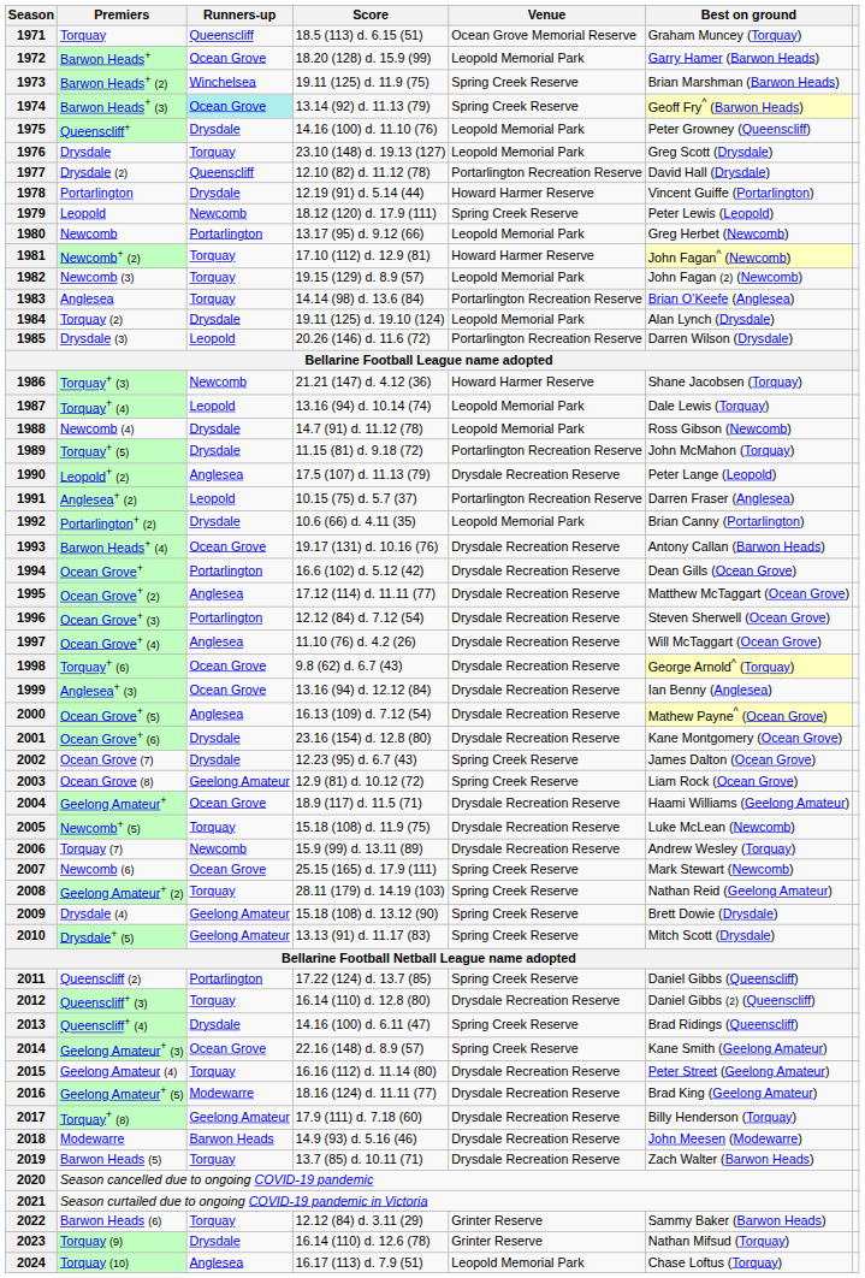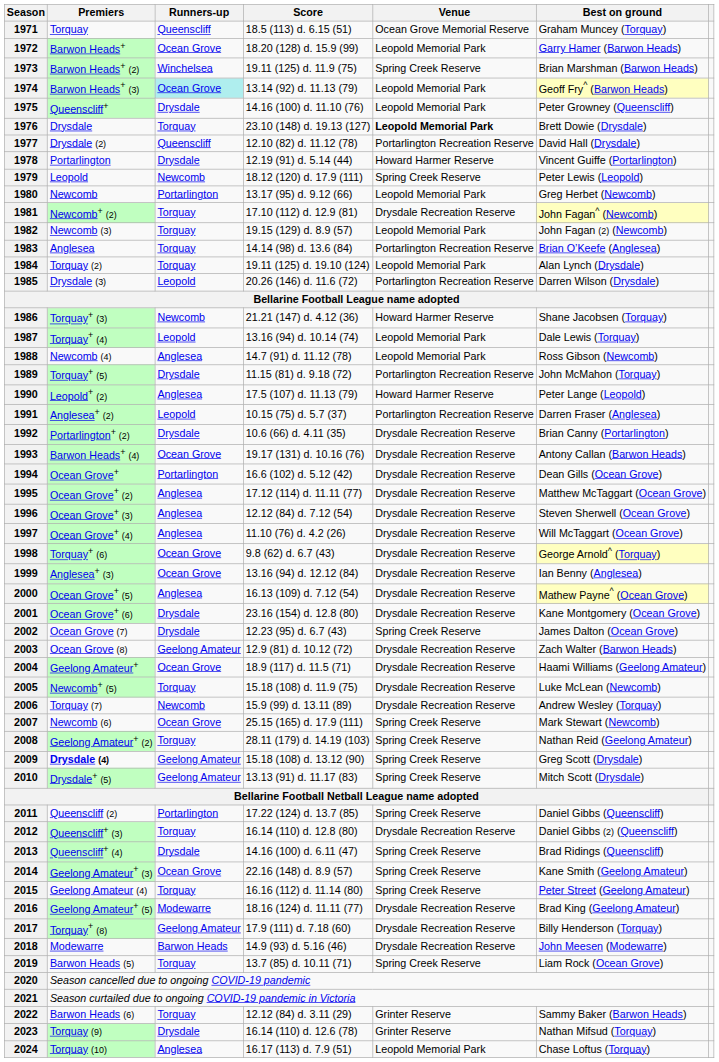 <table class="wikitable sortable">
 <tr>
 <th>Season</th>
 <th>Premiers</th>
 <th>Runners-up</th>
 <th>Score</th>
 <th>Venue</th>
 <th>Best on ground</th>
 <th></th>
 </tr>
 <tr>
 <th>1971</th>
 <td><a href='#'>Torquay</a></td>
 <td><a href='#'>Queenscliff</a></td>
 <td>18.5 (113) d. 6.15 (51)</td>
 <td>Ocean Grove Memorial Reserve</td>
 <td>Graham Muncey (<a href='#'>Torquay</a>)</td>
 <td></td>
 </tr>
 <tr>
 <th>1972</th>
 <td style="background:#C0FFC0"><a href='#'>Barwon Heads</a><sup>+</sup></td>
 <td><a href='#'>Ocean Grove</a></td>
 <td>18.20 (128) d. 15.9 (99)</td>
 <td>Leopold Memorial Park</td>
 <td><a href='#'>Garry Hamer</a> (<a href='#'>Barwon Heads</a>)</td>
 <td></td>
 </tr>
 <tr>
 <th>1973</th>
 <td style="background:#C0FFC0"><a href='#'>Barwon Heads</a><sup>+</sup> <small>(2)</small></td>
 <td><a href='#'>Winchelsea</a></td>
 <td>19.11 (125) d. 11.9 (75)</td>
 <td>Spring Creek Reserve</td>
 <td>Brian Marshman (<a href='#'>Barwon Heads</a>)</td>
 <td></td>
 </tr>
 <tr>
 <th>1974</th>
 <td style="background:#C0FFC0"><a href='#'>Barwon Heads</a><sup>+</sup> <small>(3)</small></td>
 <td style="background: paleturquoise;"><a href='#'>Ocean Grove</a></td>
 <td>13.14 (92) d. 11.13 (79)</td>
-<td>Spring Creek Reserve</td>
+<td>Leopold Memorial Park</td>
 <td style="background:#FFFFC0">Geoff Fry<sup>^</sup> (<a href='#'>Barwon Heads</a>)</td>
 <td></td>
 </tr>
 <tr>
 <th>1975</th>
 <td style="background:#C0FFC0"><a href='#'>Queenscliff</a><sup>+</sup></td>
 <td><a href='#'>Drysdale</a></td>
 <td>14.16 (100) d. 11.10 (76)</td>
 <td>Leopold Memorial Park</td>
 <td>Peter Growney (<a href='#'>Queenscliff</a>)</td>
 <td></td>
 </tr>
 <tr>
 <th>1976</th>
 <td><a href='#'>Drysdale</a></td>
 <td><a href='#'>Torquay</a></td>
 <td>23.10 (148) d. 19.13 (127)</td>
-<td>Leopold Memorial Park</td>
-<td>Greg Scott (<a href='#'>Drysdale</a>)</td>
+<td><strong>Leopold Memorial Park</strong></td>
+<td>Brett Dowie (<a href='#'>Drysdale</a>)</td>
 <td></td>
 </tr>
 <tr>
 <th>1977</th>
 <td><a href='#'>Drysdale</a> <small>(2)</small></td>
 <td><a href='#'>Queenscliff</a></td>
 <td>12.10 (82) d. 11.12 (78)</td>
 <td>Portarlington Recreation Reserve</td>
 <td>David Hall (<a href='#'>Drysdale</a>)</td>
 <td></td>
 </tr>
 <tr>
 <th>1978</th>
 <td><a href='#'>Portarlington</a></td>
 <td><a href='#'>Drysdale</a></td>
 <td>12.19 (91) d. 5.14 (44)</td>
 <td>Howard Harmer Reserve</td>
 <td>Vincent Guiffe (<a href='#'>Portarlington</a>)</td>
 <td></td>
 </tr>
 <tr>
 <th>1979</th>
 <td><a href='#'>Leopold</a></td>
 <td><a href='#'>Newcomb</a></td>
 <td>18.12 (120) d. 17.9 (111)</td>
 <td>Spring Creek Reserve</td>
 <td>Peter Lewis (<a href='#'>Leopold</a>)</td>
 <td></td>
 </tr>
 <tr>
 <th>1980</th>
 <td><a href='#'>Newcomb</a></td>
 <td><a href='#'>Portarlington</a></td>
 <td>13.17 (95) d. 9.12 (66)</td>
 <td>Leopold Memorial Park</td>
 <td>Greg Herbet (<a href='#'>Newcomb</a>)</td>
 <td></td>
 </tr>
 <tr>
 <th>1981</th>
 <td style="background:#C0FFC0"><a href='#'>Newcomb</a><sup>+</sup> <small>(2)</small></td>
 <td><a href='#'>Torquay</a></td>
 <td>17.10 (112) d. 12.9 (81)</td>
-<td>Howard Harmer Reserve</td>
+<td>Drysdale Recreation Reserve</td>
 <td style="background:#FFFFC0">John Fagan<sup>^</sup> (<a href='#'>Newcomb</a>)</td>
 <td></td>
 </tr>
 <tr>
 <th>1982</th>
 <td><a href='#'>Newcomb</a> <small>(3)</small></td>
 <td><a href='#'>Torquay</a></td>
 <td>19.15 (129) d. 8.9 (57)</td>
 <td>Leopold Memorial Park</td>
 <td>John Fagan <small>(2)</small> (<a href='#'>Newcomb</a>)</td>
 <td></td>
 </tr>
 <tr>
 <th>1983</th>
 <td><a href='#'>Anglesea</a></td>
 <td><a href='#'>Torquay</a></td>
 <td>14.14 (98) d. 13.6 (84)</td>
 <td>Portarlington Recreation Reserve</td>
 <td><a href='#'>Brian O’Keefe</a> (<a href='#'>Anglesea</a>)</td>
 <td></td>
 </tr>
 <tr>
 <th>1984</th>
 <td><a href='#'>Torquay</a> <small>(2)</small></td>
-<td><a href='#'>Drysdale</a></td>
+<td><a href='#'>Torquay</a></td>
 <td>19.11 (125) d. 19.10 (124)</td>
 <td>Leopold Memorial Park</td>
 <td>Alan Lynch (<a href='#'>Drysdale</a>)</td>
 <td></td>
 </tr>
 <tr>
 <th>1985</th>
 <td><a href='#'>Drysdale</a> <small>(3)</small></td>
 <td><a href='#'>Leopold</a></td>
 <td>20.26 (146) d. 11.6 (72)</td>
 <td>Portarlington Recreation Reserve</td>
 <td>Darren Wilson (<a href='#'>Drysdale</a>)</td>
 <td></td>
 </tr>
 <tr>
 <th colspan="6">Bellarine Football League name adopted</th>
 <th></th>
 </tr>
 <tr>
 <th>1986</th>
 <td style="background:#C0FFC0"><a href='#'>Torquay</a><sup>+</sup> <small>(3)</small></td>
 <td><a href='#'>Newcomb</a></td>
 <td>21.21 (147) d. 4.12 (36)</td>
 <td>Howard Harmer Reserve</td>
 <td>Shane Jacobsen (<a href='#'>Torquay</a>)</td>
 <td></td>
 </tr>
 <tr>
 <th>1987</th>
 <td style="background:#C0FFC0"><a href='#'>Torquay</a><sup>+</sup> <small>(4)</small></td>
 <td><a href='#'>Leopold</a></td>
 <td>13.16 (94) d. 10.14 (74)</td>
 <td>Leopold Memorial Park</td>
 <td>Dale Lewis (<a href='#'>Torquay</a>)</td>
 <td></td>
 </tr>
 <tr>
 <th>1988</th>
 <td><a href='#'>Newcomb</a> <small>(4)</small></td>
-<td><a href='#'>Drysdale</a></td>
+<td><a href='#'>Anglesea</a></td>
 <td>14.7 (91) d. 11.12 (78)</td>
 <td>Leopold Memorial Park</td>
 <td>Ross Gibson (<a href='#'>Newcomb</a>)</td>
 <td></td>
 </tr>
 <tr>
 <th>1989</th>
 <td style="background:#C0FFC0"><a href='#'>Torquay</a><sup>+</sup> <small>(5)</small></td>
 <td><a href='#'>Drysdale</a></td>
 <td>11.15 (81) d. 9.18 (72)</td>
 <td>Portarlington Recreation Reserve</td>
 <td>John McMahon (<a href='#'>Torquay</a>)</td>
 <td></td>
 </tr>
 <tr>
 <th>1990</th>
 <td style="background:#C0FFC0"><a href='#'>Leopold</a><sup>+</sup> <small>(2)</small></td>
 <td><a href='#'>Anglesea</a></td>
 <td>17.5 (107) d. 11.13 (79)</td>
-<td>Drysdale Recreation Reserve</td>
+<td>Howard Harmer Reserve</td>
 <td>Peter Lange (<a href='#'>Leopold</a>)</td>
 <td></td>
 </tr>
 <tr>
 <th>1991</th>
 <td style="background:#C0FFC0"><a href='#'>Anglesea</a><sup>+</sup> <small>(2)</small></td>
 <td><a href='#'>Leopold</a></td>
 <td>10.15 (75) d. 5.7 (37)</td>
 <td>Portarlington Recreation Reserve</td>
 <td>Darren Fraser (<a href='#'>Anglesea</a>)</td>
 <td></td>
 </tr>
 <tr>
 <th>1992</th>
 <td style="background:#C0FFC0"><a href='#'>Portarlington</a><sup>+</sup> <small>(2)</small></td>
 <td><a href='#'>Drysdale</a></td>
 <td>10.6 (66) d. 4.11 (35)</td>
-<td>Leopold Memorial Park</td>
+<td>Drysdale Recreation Reserve</td>
 <td>Brian Canny (<a href='#'>Portarlington</a>)</td>
 <td></td>
 </tr>
 <tr>
 <th>1993</th>
 <td style="background:#C0FFC0"><a href='#'>Barwon Heads</a><sup>+</sup> <small>(4)</small></td>
 <td><a href='#'>Ocean Grove</a></td>
 <td>19.17 (131) d. 10.16 (76)</td>
 <td>Drysdale Recreation Reserve</td>
 <td>Antony Callan (<a href='#'>Barwon Heads</a>)</td>
 <td></td>
 </tr>
 <tr>
 <th>1994</th>
 <td style="background:#C0FFC0"><a href='#'>Ocean Grove</a><sup>+</sup></td>
 <td><a href='#'>Portarlington</a></td>
 <td>16.6 (102) d. 5.12 (42)</td>
 <td>Drysdale Recreation Reserve</td>
 <td>Dean Gills (<a href='#'>Ocean Grove</a>)</td>
 <td></td>
 </tr>
 <tr>
 <th>1995</th>
 <td style="background:#C0FFC0"><a href='#'>Ocean Grove</a><sup>+</sup> <small>(2)</small></td>
 <td><a href='#'>Anglesea</a></td>
 <td>17.12 (114) d. 11.11 (77)</td>
 <td>Drysdale Recreation Reserve</td>
 <td>Matthew McTaggart (<a href='#'>Ocean Grove</a>)</td>
 <td></td>
 </tr>
 <tr>
 <th>1996</th>
 <td style="background:#C0FFC0"><a href='#'>Ocean Grove</a><sup>+</sup> <small>(3)</small></td>
-<td><a href='#'>Portarlington</a></td>
+<td><a href='#'>Anglesea</a></td>
 <td>12.12 (84) d. 7.12 (54)</td>
 <td>Drysdale Recreation Reserve</td>
 <td>Steven Sherwell (<a href='#'>Ocean Grove</a>)</td>
 <td></td>
 </tr>
 <tr>
 <th>1997</th>
 <td style="background:#C0FFC0"><a href='#'>Ocean Grove</a><sup>+</sup> <small>(4)</small></td>
 <td><a href='#'>Anglesea</a></td>
 <td>11.10 (76) d. 4.2 (26)</td>
 <td>Drysdale Recreation Reserve</td>
 <td>Will McTaggart (<a href='#'>Ocean Grove</a>)</td>
 <td></td>
 </tr>
 <tr>
 <th>1998</th>
 <td style="background:#C0FFC0"><a href='#'>Torquay</a><sup>+</sup> <small>(6)</small></td>
 <td><a href='#'>Ocean Grove</a></td>
 <td>9.8 (62) d. 6.7 (43)</td>
 <td>Drysdale Recreation Reserve</td>
 <td style="background:#FFFFC0">George Arnold<sup>^</sup> (<a href='#'>Torquay</a>)</td>
 <td></td>
 </tr>
 <tr>
 <th>1999</th>
 <td style="background:#C0FFC0"><a href='#'>Anglesea</a><sup>+</sup> <small>(3)</small></td>
 <td><a href='#'>Ocean Grove</a></td>
 <td>13.16 (94) d. 12.12 (84)</td>
 <td>Drysdale Recreation Reserve</td>
 <td>Ian Benny (<a href='#'>Anglesea</a>)</td>
 <td></td>
 </tr>
 <tr>
 <th>2000</th>
 <td style="background:#C0FFC0"><a href='#'>Ocean Grove</a><sup>+</sup> <small>(5)</small></td>
 <td><a href='#'>Anglesea</a></td>
 <td>16.13 (109) d. 7.12 (54)</td>
 <td>Drysdale Recreation Reserve</td>
 <td style="background:#FFFFC0">Mathew Payne<sup>^</sup> (<a href='#'>Ocean Grove</a>)</td>
 <td></td>
 </tr>
 <tr>
 <th>2001</th>
 <td style="background:#C0FFC0"><a href='#'>Ocean Grove</a><sup>+</sup> <small>(6)</small></td>
 <td><a href='#'>Drysdale</a></td>
 <td>23.16 (154) d. 12.8 (80)</td>
 <td>Drysdale Recreation Reserve</td>
 <td>Kane Montgomery (<a href='#'>Ocean Grove</a>)</td>
 <td></td>
 </tr>
 <tr>
 <th>2002</th>
 <td><a href='#'>Ocean Grove</a> <small>(7)</small></td>
 <td><a href='#'>Drysdale</a></td>
 <td>12.23 (95) d. 6.7 (43)</td>
 <td>Spring Creek Reserve</td>
 <td>James Dalton (<a href='#'>Ocean Grove</a>)</td>
 <td></td>
 </tr>
 <tr>
 <th>2003</th>
 <td><a href='#'>Ocean Grove</a> <small>(8)</small></td>
 <td><a href='#'>Geelong Amateur</a></td>
 <td>12.9 (81) d. 10.12 (72)</td>
-<td>Spring Creek Reserve</td>
-<td>Liam Rock (<a href='#'>Ocean Grove</a>)</td>
+<td>Drysdale Recreation Reserve</td>
+<td>Zach Walter (<a href='#'>Barwon Heads</a>)</td>
 <td></td>
 </tr>
 <tr>
 <th>2004</th>
 <td style="background:#C0FFC0"><a href='#'>Geelong Amateur</a><sup>+</sup></td>
 <td><a href='#'>Ocean Grove</a></td>
 <td>18.9 (117) d. 11.5 (71)</td>
 <td>Drysdale Recreation Reserve</td>
 <td>Haami Williams (<a href='#'>Geelong Amateur</a>)</td>
 <td></td>
 </tr>
 <tr>
 <th>2005</th>
 <td style="background:#C0FFC0"><a href='#'>Newcomb</a><sup>+</sup> <small>(5)</small></td>
 <td><a href='#'>Torquay</a></td>
 <td>15.18 (108) d. 11.9 (75)</td>
 <td>Drysdale Recreation Reserve</td>
 <td>Luke McLean (<a href='#'>Newcomb</a>)</td>
 <td></td>
 </tr>
 <tr>
 <th>2006</th>
 <td><a href='#'>Torquay</a> <small>(7)</small></td>
 <td><a href='#'>Newcomb</a></td>
 <td>15.9 (99) d. 13.11 (89)</td>
 <td>Drysdale Recreation Reserve</td>
 <td>Andrew Wesley (<a href='#'>Torquay</a>)</td>
 <td></td>
 </tr>
 <tr>
 <th>2007</th>
 <td><a href='#'>Newcomb</a> <small>(6)</small></td>
 <td><a href='#'>Ocean Grove</a></td>
 <td>25.15 (165) d. 17.9 (111)</td>
 <td>Spring Creek Reserve</td>
 <td>Mark Stewart (<a href='#'>Newcomb</a>)</td>
 <td></td>
 </tr>
 <tr>
 <th>2008</th>
 <td style="background:#C0FFC0"><a href='#'>Geelong Amateur</a><sup>+</sup> <small>(2)</small></td>
 <td><a href='#'>Torquay</a></td>
 <td>28.11 (179) d. 14.19 (103)</td>
 <td>Spring Creek Reserve</td>
 <td>Nathan Reid (<a href='#'>Geelong Amateur</a>)</td>
 <td></td>
 </tr>
 <tr>
 <th>2009</th>
-<td><a href='#'>Drysdale</a> <small>(4)</small></td>
+<td><strong><a href='#'>Drysdale</a> <small>(4)</small></strong></td>
 <td><a href='#'>Geelong Amateur</a></td>
 <td>15.18 (108) d. 13.12 (90)</td>
 <td>Spring Creek Reserve</td>
-<td>Brett Dowie (<a href='#'>Drysdale</a>)</td>
+<td>Greg Scott (<a href='#'>Drysdale</a>)</td>
 <td></td>
 </tr>
 <tr>
 <th>2010</th>
 <td style="background:#C0FFC0"><a href='#'>Drysdale</a><sup>+</sup> <small>(5)</small></td>
 <td><a href='#'>Geelong Amateur</a></td>
 <td>13.13 (91) d. 11.17 (83)</td>
 <td>Spring Creek Reserve</td>
 <td>Mitch Scott (<a href='#'>Drysdale</a>)</td>
 <td></td>
 </tr>
 <tr>
 <th colspan="6">Bellarine Football Netball League name adopted</th>
 <th></th>
 </tr>
 <tr>
 <th>2011</th>
 <td><a href='#'>Queenscliff</a> <small>(2)</small></td>
 <td><a href='#'>Portarlington</a></td>
 <td>17.22 (124) d. 13.7 (85)</td>
 <td>Spring Creek Reserve</td>
 <td>Daniel Gibbs (<a href='#'>Queenscliff</a>)</td>
 <td></td>
 </tr>
 <tr>
 <th>2012</th>
 <td style="background:#C0FFC0"><a href='#'>Queenscliff</a><sup>+</sup> <small>(3)</small></td>
 <td><a href='#'>Torquay</a></td>
 <td>16.14 (110) d. 12.8 (80)</td>
 <td>Drysdale Recreation Reserve</td>
 <td>Daniel Gibbs <small>(2)</small> (<a href='#'>Queenscliff</a>)</td>
 <td></td>
 </tr>
 <tr>
 <th>2013</th>
 <td style="background:#C0FFC0"><a href='#'>Queenscliff</a><sup>+</sup> <small>(4)</small></td>
 <td><a href='#'>Drysdale</a></td>
 <td>14.16 (100) d. 6.11 (47)</td>
 <td>Spring Creek Reserve</td>
 <td>Brad Ridings (<a href='#'>Queenscliff</a>)</td>
 <td></td>
 </tr>
 <tr>
 <th>2014</th>
 <td style="background:#C0FFC0"><a href='#'>Geelong Amateur</a><sup>+</sup> <small>(3)</small></td>
 <td><a href='#'>Ocean Grove</a></td>
 <td>22.16 (148) d. 8.9 (57)</td>
 <td>Spring Creek Reserve</td>
 <td>Kane Smith (<a href='#'>Geelong Amateur</a>)</td>
 <td></td>
 </tr>
 <tr>
 <th>2015</th>
 <td><a href='#'>Geelong Amateur</a> <small>(4)</small></td>
 <td><a href='#'>Torquay</a></td>
 <td>16.16 (112) d. 11.14 (80)</td>
-<td>Drysdale Recreation Reserve</td>
+<td>Spring Creek Reserve</td>
 <td><a href='#'>Peter Street</a> (<a href='#'>Geelong Amateur</a>)</td>
 <td></td>
 </tr>
 <tr>
 <th>2016</th>
 <td style="background:#C0FFC0"><a href='#'>Geelong Amateur</a><sup>+</sup> <small>(5)</small></td>
 <td><a href='#'>Modewarre</a></td>
 <td>18.16 (124) d. 11.11 (77)</td>
 <td>Drysdale Recreation Reserve</td>
 <td>Brad King (<a href='#'>Geelong Amateur</a>)</td>
 <td></td>
 </tr>
 <tr>
 <th>2017</th>
 <td style="background:#C0FFC0"><a href='#'>Torquay</a><sup>+</sup> <small>(8)</small></td>
 <td><a href='#'>Geelong Amateur</a></td>
 <td>17.9 (111) d. 7.18 (60)</td>
 <td>Drysdale Recreation Reserve</td>
 <td>Billy Henderson (<a href='#'>Torquay</a>)</td>
 <td></td>
 </tr>
 <tr>
 <th>2018</th>
 <td><a href='#'>Modewarre</a></td>
 <td><a href='#'>Barwon Heads</a></td>
 <td>14.9 (93) d. 5.16 (46)</td>
 <td>Drysdale Recreation Reserve</td>
 <td><a href='#'>John Meesen</a> (<a href='#'>Modewarre</a>)</td>
 <td></td>
 </tr>
 <tr>
 <th>2019</th>
 <td><a href='#'>Barwon Heads</a> <small>(5)</small></td>
 <td><a href='#'>Torquay</a></td>
 <td>13.7 (85) d. 10.11 (71)</td>
-<td>Drysdale Recreation Reserve</td>
-<td>Zach Walter (<a href='#'>Barwon Heads</a>)</td>
+<td>Spring Creek Reserve</td>
+<td>Liam Rock (<a href='#'>Ocean Grove</a>)</td>
 <td></td>
 </tr>
 <tr>
 <th>2020</th>
 <td colspan="5"><em>Season cancelled due to ongoing <a href='#'>COVID-19 pandemic</a></em></td>
 <td></td>
 </tr>
 <tr>
 <th>2021</th>
 <td colspan="5"><em>Season curtailed due to ongoing <a href='#'>COVID-19 pandemic in Victoria</a></em></td>
 <td></td>
 </tr>
 <tr>
 <th>2022</th>
 <td><a href='#'>Barwon Heads</a> <small>(6)</small></td>
 <td><a href='#'>Torquay</a></td>
 <td>12.12 (84) d. 3.11 (29)</td>
 <td>Grinter Reserve</td>
 <td>Sammy Baker (<a href='#'>Barwon Heads</a>)</td>
 <td></td>
 </tr>
 <tr>
 <th>2023</th>
 <td style="background:#C0FFC0"><a href='#'>Torquay</a> <small>(9)</small></td>
 <td><a href='#'>Drysdale</a></td>
 <td>16.14 (110) d. 12.6 (78)</td>
 <td>Grinter Reserve</td>
 <td>Nathan Mifsud (<a href='#'>Torquay</a>)</td>
 <td></td>
 </tr>
 <tr>
 <th>2024</th>
 <td style="background:#C0FFC0"><a href='#'>Torquay</a> <small>(10)</small></td>
 <td><a href='#'>Anglesea</a></td>
 <td>16.17 (113) d. 7.9 (51)</td>
 <td>Leopold Memorial Park</td>
 <td>Chase Loftus (<a href='#'>Torquay</a>)</td>
 <td></td>
 </tr>
 </table>
